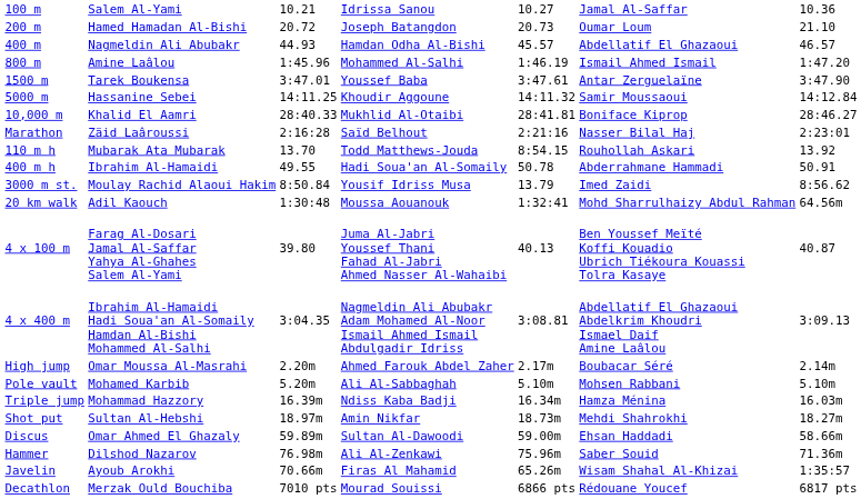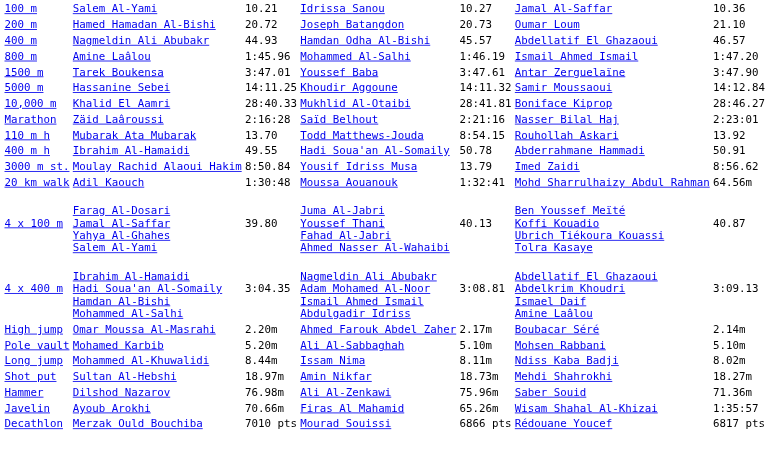 <table>
 <tr>
 <td><a href='#'>100 m</a></td>
 <td><a href='#'>Salem Al-Yami</a> <br> </td>
 <td>10.21</td>
 <td><a href='#'>Idrissa Sanou</a> <br> </td>
 <td>10.27</td>
 <td><a href='#'>Jamal Al-Saffar</a> <br> </td>
 <td>10.36</td>
 </tr>
 <tr>
 <td><a href='#'>200 m</a></td>
 <td><a href='#'>Hamed Hamadan Al-Bishi</a> <br> </td>
 <td>20.72</td>
 <td><a href='#'>Joseph Batangdon</a> <br> </td>
 <td>20.73</td>
 <td><a href='#'>Oumar Loum</a> <br> </td>
 <td>21.10</td>
 </tr>
 <tr>
 <td><a href='#'>400 m</a></td>
 <td><a href='#'>Nagmeldin Ali Abubakr</a> <br>  </td>
 <td>44.93</td>
 <td><a href='#'>Hamdan Odha Al-Bishi</a> <br> </td>
 <td>45.57</td>
 <td><a href='#'>Abdellatif El Ghazaoui</a> <br> </td>
 <td>46.57</td>
 </tr>
 <tr>
 <td><a href='#'>800 m</a></td>
 <td><a href='#'>Amine Laâlou</a> <br> </td>
 <td>1:45.96</td>
 <td><a href='#'>Mohammed Al-Salhi</a> <br> </td>
 <td>1:46.19</td>
 <td><a href='#'>Ismail Ahmed Ismail</a> <br> </td>
 <td>1:47.20</td>
 </tr>
 <tr>
 <td><a href='#'>1500 m</a></td>
 <td><a href='#'>Tarek Boukensa</a> <br> </td>
 <td>3:47.01</td>
 <td><a href='#'>Youssef Baba</a> <br> </td>
 <td>3:47.61</td>
 <td><a href='#'>Antar Zerguelaïne</a> <br> </td>
 <td>3:47.90</td>
 </tr>
 <tr>
 <td><a href='#'>5000 m</a></td>
 <td><a href='#'>Hassanine Sebei</a> <br> </td>
 <td>14:11.25</td>
 <td><a href='#'>Khoudir Aggoune</a> <br>  </td>
 <td>14:11.32</td>
 <td><a href='#'>Samir Moussaoui</a> <br> </td>
 <td>14:12.84</td>
 </tr>
 <tr>
 <td><a href='#'>10,000 m</a></td>
 <td><a href='#'>Khalid El Aamri</a> <br> </td>
 <td>28:40.33</td>
 <td><a href='#'>Mukhlid Al-Otaibi</a> <br>  </td>
 <td>28:41.81</td>
 <td><a href='#'>Boniface Kiprop</a> <br> </td>
 <td>28:46.27</td>
 </tr>
 <tr>
 <td><a href='#'>Marathon</a></td>
 <td><a href='#'>Zäid Laâroussi</a> <br> </td>
 <td>2:16:28</td>
 <td><a href='#'>Saïd Belhout</a> <br>  </td>
 <td>2:21:16</td>
 <td><a href='#'>Nasser Bilal Haj</a> <br> </td>
 <td>2:23:01</td>
 </tr>
 <tr>
 <td><a href='#'>110 m h</a></td>
 <td><a href='#'>Mubarak Ata Mubarak</a> <br> </td>
 <td>13.70</td>
 <td><a href='#'>Todd Matthews-Jouda</a> <br> </td>
 <td>8:54.15</td>
 <td><a href='#'>Rouhollah Askari</a> <br> </td>
 <td>13.92</td>
 </tr>
 <tr>
 <td><a href='#'>400 m h</a></td>
 <td><a href='#'>Ibrahim Al-Hamaidi</a> <br> </td>
 <td>49.55</td>
 <td><a href='#'>Hadi Soua'an Al-Somaily</a> <br> </td>
 <td>50.78</td>
 <td><a href='#'>Abderrahmane Hammadi</a> <br> </td>
 <td>50.91</td>
 </tr>
 <tr>
 <td><a href='#'>3000 m st.</a></td>
 <td><a href='#'>Moulay Rachid Alaoui Hakim</a> <br> </td>
 <td>8:50.84</td>
 <td><a href='#'>Yousif Idriss Musa</a> <br> </td>
 <td>13.79</td>
 <td><a href='#'>Imed Zaidi</a> <br> </td>
 <td>8:56.62</td>
 </tr>
 <tr>
 <td><a href='#'>20 km walk</a></td>
 <td><a href='#'>Adil Kaouch</a> <br> </td>
 <td>1:30:48</td>
 <td><a href='#'>Moussa Aouanouk</a> <br> </td>
 <td>1:32:41</td>
 <td><a href='#'>Mohd Sharrulhaizy Abdul Rahman</a> <br> </td>
 <td>64.56m</td>
 </tr>
 <tr>
 <td><a href='#'>4 x 100 m</a></td>
 <td><br><a href='#'>Farag Al-Dosari</a><br><a href='#'>Jamal Al-Saffar</a><br><a href='#'>Yahya Al-Ghahes</a><br><a href='#'>Salem Al-Yami</a></td>
 <td>39.80</td>
 <td><br><a href='#'>Juma Al-Jabri</a><br><a href='#'>Youssef Thani</a><br><a href='#'>Fahad Al-Jabri</a><br><a href='#'>Ahmed Nasser Al-Wahaibi</a></td>
 <td>40.13</td>
 <td><br><a href='#'>Ben Youssef Meïté</a><br><a href='#'>Koffi Kouadio</a><br><a href='#'>Ubrich Tiékoura Kouassi</a><br><a href='#'>Tolra Kasaye</a></td>
 <td>40.87</td>
 </tr>
 <tr>
 <td><a href='#'>4 x 400 m</a></td>
 <td><br><a href='#'>Ibrahim Al-Hamaidi</a><br><a href='#'>Hadi Soua'an Al-Somaily</a><br><a href='#'>Hamdan Al-Bishi</a><br><a href='#'>Mohammed Al-Salhi</a></td>
 <td>3:04.35</td>
 <td><br><a href='#'>Nagmeldin Ali Abubakr</a><br><a href='#'>Adam Mohamed Al-Noor</a><br><a href='#'>Ismail Ahmed Ismail</a><br><a href='#'>Abdulgadir Idriss</a></td>
 <td>3:08.81</td>
 <td><br><a href='#'>Abdellatif El Ghazaoui</a><br><a href='#'>Abdelkrim Khoudri</a><br><a href='#'>Ismael Daif</a><br><a href='#'>Amine Laâlou</a></td>
 <td>3:09.13</td>
 </tr>
 <tr>
 <td><a href='#'>High jump</a></td>
 <td><a href='#'>Omar Moussa Al-Masrahi</a> <br> </td>
 <td>2.20m</td>
 <td><a href='#'>Ahmed Farouk Abdel Zaher </a> <br> </td>
 <td>2.17m</td>
 <td><a href='#'>Boubacar Séré</a> <br> </td>
 <td>2.14m</td>
 </tr>
 <tr>
 <td><a href='#'>Pole vault</a></td>
 <td><a href='#'>Mohamed Karbib</a> <br> </td>
 <td>5.20m</td>
 <td><a href='#'>Ali Al-Sabbaghah</a> <br> </td>
 <td>5.10m</td>
 <td><a href='#'>Mohsen Rabbani</a> <br> </td>
 <td>5.10m</td>
 </tr>
 <tr>
-<td><a href='#'>Triple jump</a></td>
-<td><a href='#'>Mohammad Hazzory</a> <br> </td>
-<td>16.39m</td>
+<td><a href='#'>Long jump</a></td>
+<td><a href='#'>Mohammed Al-Khuwalidi</a> <br> </td>
+<td>8.44m</td>
+<td><a href='#'>Issam Nima</a> <br> </td>
+<td>8.11m</td>
 <td><a href='#'>Ndiss Kaba Badji</a> <br> </td>
-<td>16.34m</td>
-<td><a href='#'>Hamza Ménina</a> <br> </td>
-<td>16.03m</td>
+<td>8.02m</td>
 </tr>
 <tr>
 <td><a href='#'>Shot put</a></td>
 <td><a href='#'>Sultan Al-Hebshi</a> <br> </td>
 <td>18.97m</td>
 <td><a href='#'>Amin Nikfar</a> <br> </td>
 <td>18.73m</td>
 <td><a href='#'>Mehdi Shahrokhi</a> <br> </td>
 <td>18.27m</td>
-</tr>
-<tr>
-<td><a href='#'>Discus</a></td>
-<td><a href='#'>Omar Ahmed El Ghazaly</a> <br> </td>
-<td>59.89m</td>
-<td><a href='#'>Sultan Al-Dawoodi</a> <br> </td>
-<td>59.00m</td>
-<td><a href='#'>Ehsan Haddadi</a> <br> </td>
-<td>58.66m</td>
 </tr>
 <tr>
 <td><a href='#'>Hammer</a></td>
 <td><a href='#'>Dilshod Nazarov</a> <br> </td>
 <td>76.98m</td>
 <td><a href='#'>Ali Al-Zenkawi</a> <br> </td>
 <td>75.96m</td>
 <td><a href='#'>Saber Souid</a> <br> </td>
 <td>71.36m</td>
 </tr>
 <tr>
 <td><a href='#'>Javelin</a></td>
 <td><a href='#'>Ayoub Arokhi</a> <br> </td>
 <td>70.66m</td>
 <td><a href='#'>Firas Al Mahamid</a> <br> </td>
 <td>65.26m</td>
 <td><a href='#'>Wisam Shahal Al-Khizai</a> <br> </td>
 <td>1:35:57</td>
 </tr>
 <tr>
 <td><a href='#'>Decathlon</a></td>
 <td><a href='#'>Merzak Ould Bouchiba</a> <br> </td>
 <td>7010 pts</td>
 <td><a href='#'>Mourad Souissi</a> <br> </td>
 <td>6866 pts</td>
 <td><a href='#'>Rédouane Youcef</a> <br> </td>
 <td>6817 pts</td>
 </tr>
 </table>
